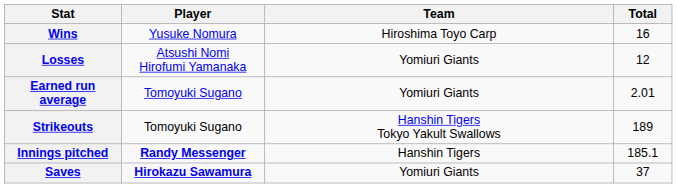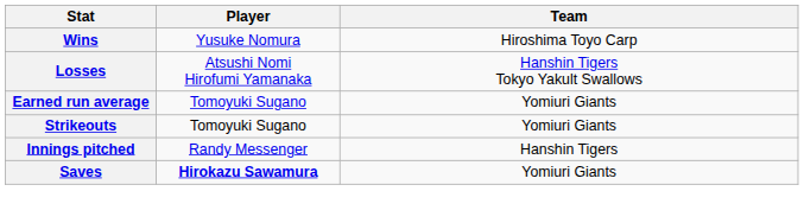 <table class="wikitable" style="text-align:center;">
 <tr>
 <th scope="col" style="width:7%;">Stat</th>
 <th scope="col" style="width:10%;">Player</th>
 <th scope="col" style="width:25%;">Team</th>
-<th scope="col" style="width:3%;">Total</th>
 </tr>
 <tr>
 <th scope="row" style="text-align:center;"><a href='#'>Wins</a></th>
 <td><a href='#'>Yusuke Nomura</a></td>
 <td>Hiroshima Toyo Carp</td>
-<td>16</td>
 </tr>
 <tr>
 <th scope="row" style="text-align:center;"><a href='#'>Losses</a></th>
 <td><a href='#'>Atsushi Nomi</a> <br><a href='#'>Hirofumi Yamanaka</a></td>
-<td>Yomiuri Giants</td>
-<td>12</td>
+<td><a href='#'>Hanshin Tigers</a> <br>Tokyo Yakult Swallows</td>
 </tr>
 <tr>
 <th scope="row" style="text-align:center;"><a href='#'>Earned run average</a></th>
 <td><a href='#'>Tomoyuki Sugano</a></td>
 <td>Yomiuri Giants</td>
-<td>2.01</td>
 </tr>
 <tr>
 <th scope="row" style="text-align:center;"><a href='#'>Strikeouts</a></th>
 <td>Tomoyuki Sugano</td>
-<td><a href='#'>Hanshin Tigers</a> <br>Tokyo Yakult Swallows</td>
-<td>189</td>
+<td>Yomiuri Giants</td>
 </tr>
 <tr>
 <th scope="row" style="text-align:center;"><a href='#'>Innings pitched</a></th>
-<td><strong><a href='#'>Randy Messenger</a></strong></td>
+<td><a href='#'>Randy Messenger</a></td>
 <td>Hanshin Tigers</td>
-<td>185.1</td>
 </tr>
 <tr>
 <th scope="row" style="text-align:center;"><a href='#'>Saves</a></th>
 <td><strong><a href='#'>Hirokazu Sawamura</a></strong></td>
 <td>Yomiuri Giants</td>
-<td>37</td>
 </tr>
 </table>
